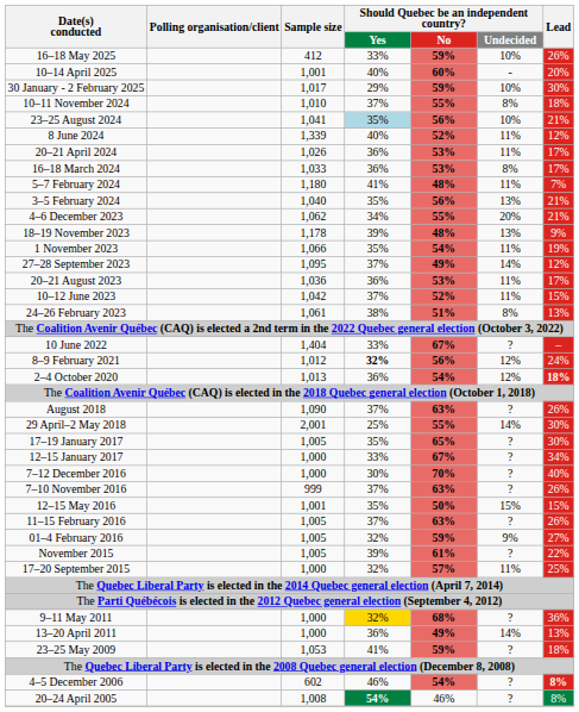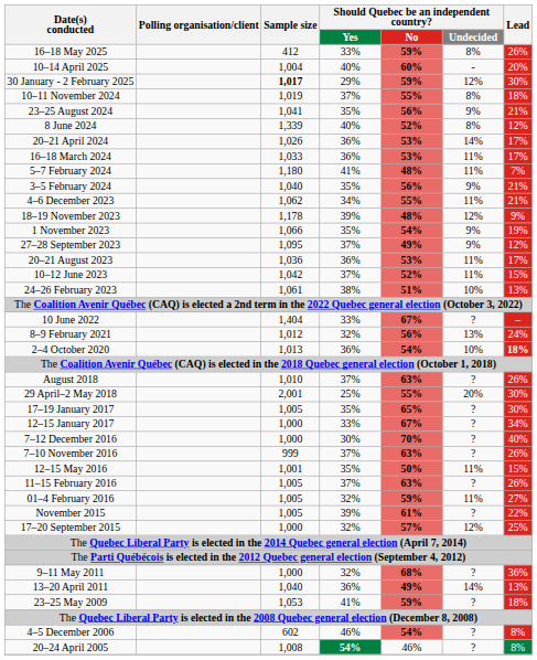 <table class="wikitable sortable" style="text-align: center; line-height: 14px; font-size: 95%;">
 <tr>
 <th rowspan="2">Date(s)<br>conducted</th>
 <th rowspan="2">Polling organisation/client</th>
 <th rowspan="2">Sample size</th>
 <th colspan="3">Should Quebec be an independent country?</th>
 <th rowspan="2">Lead</th>
 </tr>
 <tr>
 <th class="unsortable" style="background: rgb(0, 129, 66); width: 80px; color: white;">Yes</th>
 <th class="unsortable" style="background: rgb(220, 36, 31); width: 80px; color: white;">No</th>
 <th class="unsortable" style="background: gray; width: 80px; color: white;">Undecided</th>
 </tr>
 <tr>
 <td>16–18 May 2025</td>
 <td></td>
 <td>412</td>
 <td>33%</td>
 <td style="background: rgb(233, 107, 103);"><strong>59%</strong></td>
-<td>10%</td>
+<td>8%</td>
 <td style="background:  rgb(220, 36, 31); color: white;">26%</td>
 </tr>
 <tr>
 <td>10–14 April 2025</td>
 <td></td>
-<td>1,001</td>
+<td>1,004</td>
 <td>40%</td>
 <td style="background: rgb(233, 107, 103);"><strong>60%</strong></td>
 <td>-</td>
 <td style="background:  rgb(220, 36, 31); color: white;">20%</td>
 </tr>
 <tr>
 <td>30 January - 2 February 2025</td>
 <td></td>
-<td>1,017</td>
+<td><strong>1,017</strong></td>
 <td>29%</td>
 <td style="background: rgb(233, 107, 103);"><strong>59%</strong></td>
-<td>10%</td>
+<td>12%</td>
 <td style="background:  rgb(220, 36, 31); color: white;">30%</td>
 </tr>
 <tr>
 <td>10–11 November 2024</td>
 <td></td>
-<td>1,010</td>
+<td>1,019</td>
 <td>37%</td>
 <td style="background: rgb(233, 107, 103);"><strong>55%</strong></td>
 <td>8%</td>
 <td style="background:  rgb(220, 36, 31); color: white;">18%</td>
 </tr>
 <tr>
 <td>23–25 August 2024</td>
 <td></td>
 <td>1,041</td>
-<td style="background: lightblue;">35%</td>
+<td>35%</td>
 <td style="background: rgb(233, 107, 103);"><strong>56%</strong></td>
-<td>10%</td>
+<td>9%</td>
 <td style="background:  rgb(220, 36, 31); color: white;">21%</td>
 </tr>
 <tr>
 <td>8 June 2024</td>
 <td></td>
 <td>1,339</td>
 <td>40%</td>
 <td style="background: rgb(233, 107, 103);"><strong>52%</strong></td>
-<td>11%</td>
+<td>8%</td>
 <td style="background:  rgb(220, 36, 31); color: white;">12%</td>
 </tr>
 <tr>
 <td>20–21 April 2024</td>
 <td></td>
 <td>1,026</td>
 <td>36%</td>
 <td style="background: rgb(233, 107, 103);"><strong>53%</strong></td>
-<td>11%</td>
+<td>14%</td>
 <td style="background:  rgb(220, 36, 31); color: white;">17%</td>
 </tr>
 <tr>
 <td>16–18 March 2024</td>
 <td></td>
 <td>1,033</td>
 <td>36%</td>
 <td style="background: rgb(233, 107, 103);"><strong>53%</strong></td>
-<td>8%</td>
+<td>11%</td>
 <td style="background:  rgb(220, 36, 31); color: white;">17%</td>
 </tr>
 <tr>
 <td>5–7 February 2024</td>
 <td></td>
 <td>1,180</td>
 <td>41%</td>
 <td style="background: rgb(233, 107, 103);"><strong>48%</strong></td>
 <td>11%</td>
 <td style="background:  rgb(220, 36, 31); color: white;">7%</td>
 </tr>
 <tr>
 <td>3–5 February 2024</td>
 <td></td>
 <td>1,040</td>
 <td>35%</td>
 <td style="background: rgb(233, 107, 103);"><strong>56%</strong></td>
-<td>13%</td>
+<td>9%</td>
 <td style="background:  rgb(220, 36, 31); color: white;">21%</td>
 </tr>
 <tr>
 <td>4–6 December 2023</td>
 <td></td>
 <td>1,062</td>
 <td>34%</td>
 <td style="background: rgb(233, 107, 103);"><strong>55%</strong></td>
-<td>20%</td>
+<td>11%</td>
 <td style="background:  rgb(220, 36, 31); color: white;">21%</td>
 </tr>
 <tr>
 <td>18–19 November 2023</td>
 <td></td>
 <td>1,178</td>
 <td>39%</td>
 <td style="background: rgb(233, 107, 103);"><strong>48%</strong></td>
-<td>13%</td>
+<td>12%</td>
 <td style="background:  rgb(220, 36, 31); color: white;">9%</td>
 </tr>
 <tr>
 <td>1 November 2023</td>
 <td></td>
 <td>1,066</td>
 <td>35%</td>
 <td style="background: rgb(233, 107, 103);"><strong>54%</strong></td>
-<td>11%</td>
+<td>9%</td>
 <td style="background:  rgb(220, 36, 31); color: white;">19%</td>
 </tr>
 <tr>
 <td>27–28 September 2023</td>
 <td></td>
 <td>1,095</td>
 <td>37%</td>
 <td style="background: rgb(233, 107, 103);"><strong>49%</strong></td>
-<td>14%</td>
+<td>9%</td>
 <td style="background:  rgb(220, 36, 31); color: white;">12%</td>
 </tr>
 <tr>
 <td>20–21 August 2023</td>
 <td></td>
 <td>1,036</td>
 <td>36%</td>
 <td style="background: rgb(233, 107, 103);"><strong>53%</strong></td>
 <td>11%</td>
 <td style="background:  rgb(220, 36, 31); color: white;">17%</td>
 </tr>
 <tr>
 <td>10–12 June 2023</td>
 <td></td>
 <td>1,042</td>
 <td>37%</td>
 <td style="background: rgb(233, 107, 103);"><strong>52%</strong></td>
 <td>11%</td>
 <td style="background:  rgb(220, 36, 31); color: white;">15%</td>
 </tr>
 <tr>
 <td>24–26 February 2023</td>
 <td></td>
 <td>1,061</td>
 <td>38%</td>
 <td style="background: rgb(233, 107, 103);"><strong>51%</strong></td>
-<td>8%</td>
+<td>10%</td>
 <td style="background:  rgb(220, 36, 31); color: white;">13%</td>
 </tr>
 <tr>
 <td colspan="12" align="center" style="background-color:#CECECE;">The <strong><a href='#'>Coalition Avenir Québec</a> (CAQ) is elected a 2nd term in the <a href='#'>2022 Quebec general election</a> (October 3, 2022)</strong></td>
 </tr>
 <tr>
 <td>10 June 2022</td>
 <td></td>
 <td>1,404</td>
 <td>33%</td>
 <td style="background: rgb(233, 107, 103);"><strong>67%</strong></td>
 <td>?</td>
 <td style="background: rgb(220, 36, 31); color: white;"> –</td>
 </tr>
 <tr>
 <td>8–9 February 2021</td>
 <td></td>
 <td>1,012</td>
-<td><strong>32%</strong></td>
+<td>32%</td>
 <td style="background: rgb(233, 107, 103);"><strong>56%</strong></td>
-<td>12%</td>
+<td>13%</td>
 <td style="background: rgb(220, 36, 31); color: white;"> 24%</td>
 </tr>
 <tr>
 <td data-sort-value="2020-10-4">2–4 October 2020</td>
 <td></td>
 <td>1,013</td>
 <td>36%</td>
 <td style="background: rgb(233, 107, 103);"><strong>54%</strong></td>
-<td>12%</td>
+<td>10%</td>
 <td style="background: rgb(220, 36, 31); color: white;"><strong>18%</strong></td>
 </tr>
 <tr>
 <td colspan="12" align="center" style="background-color:#CECECE;">The <strong><a href='#'>Coalition Avenir Québec</a> (CAQ) is elected in the <a href='#'>2018 Quebec general election</a> (October 1, 2018)</strong></td>
 </tr>
 <tr>
 <td data-sort-value="2018-08-01">August 2018</td>
 <td></td>
-<td>1,090</td>
+<td>1,010</td>
 <td>37%</td>
 <td style="background: rgb(233, 107, 103);"><strong>63%</strong></td>
 <td>?</td>
 <td style="background: rgb(220, 36, 31); color: white;">26%</td>
 </tr>
 <tr>
 <td data-sort-value="2018-05-01">29 April–2 May 2018</td>
 <td></td>
 <td>2,001</td>
 <td>25%</td>
 <td style="background: rgb(233, 107, 103);"><strong>55%</strong></td>
-<td>14%</td>
+<td>20%</td>
 <td style="background: rgb(220, 36, 31); color: white;">30%</td>
 </tr>
 <tr>
 <td data-sort-value="2017-01-19">17–19 January 2017</td>
 <td></td>
 <td>1,005</td>
 <td>35%</td>
 <td style="background: rgb(233, 107, 103);"><strong>65%</strong></td>
 <td>?</td>
 <td style="background: rgb(220, 36, 31); color: white;">30%</td>
 </tr>
 <tr>
 <td data-sort-value="2017-01-01">12–15 January 2017</td>
 <td></td>
 <td>1,000</td>
 <td>33%</td>
 <td style="background: rgb(233, 107, 103);"><strong>67%</strong></td>
 <td>?</td>
 <td style="background: rgb(220, 36, 31); color: white;">34%</td>
 </tr>
 <tr>
 <td data-sort-value="2016-05-13">7–12 December 2016</td>
 <td></td>
 <td>1,000</td>
 <td>30%</td>
 <td style="background: rgb(233, 107, 103);"><strong>70%</strong></td>
 <td>?</td>
 <td style="background:  rgb(220, 36, 31); color: white;">40%</td>
 </tr>
 <tr>
 <td data-sort-value="2016-02-13">7–10 November 2016</td>
 <td></td>
 <td>999</td>
 <td>37%</td>
 <td style="background: rgb(233, 107, 103);"><strong>63%</strong></td>
 <td>?</td>
 <td style="background:  rgb(220, 36, 31); color: white;">26%</td>
 </tr>
 <tr>
 <td data-sort-value="2016-05-13">12–15 May 2016</td>
 <td></td>
 <td>1,001</td>
 <td>35%</td>
 <td style="background: rgb(233, 107, 103);"><strong>50%</strong></td>
-<td>15%</td>
+<td>11%</td>
 <td style="background:  rgb(220, 36, 31); color: white;">15%</td>
 </tr>
 <tr>
 <td data-sort-value="2016-02-15">11–15 February 2016</td>
 <td></td>
 <td>1,005</td>
 <td>37%</td>
 <td style="background: rgb(233, 107, 103);"><strong>63%</strong></td>
 <td>?</td>
 <td style="background:  rgb(220, 36, 31); color: white;">26%</td>
 </tr>
 <tr>
 <td data-sort-value="2016-02-13">01–4 February 2016</td>
 <td></td>
 <td>1,005</td>
 <td>32%</td>
 <td style="background: rgb(233, 107, 103);"><strong>59%</strong></td>
-<td>9%</td>
+<td>11%</td>
 <td style="background:  rgb(220, 36, 31); color: white;">27%</td>
 </tr>
 <tr>
 <td data-sort-value="2015-11-01">November 2015</td>
 <td></td>
 <td>1,005</td>
 <td>39%</td>
 <td style="background: rgb(233, 107, 103);"><strong>61%</strong></td>
 <td>?</td>
 <td style="background:  rgb(220, 36, 31); color: white;">22%</td>
 </tr>
 <tr>
 <td data-sort-value="2015-09-20">17–20 September 2015</td>
 <td></td>
 <td>1,000</td>
 <td>32%</td>
 <td style="background: rgb(233, 107, 103);"><strong>57%</strong></td>
-<td>11%</td>
+<td>12%</td>
 <td style="background:  rgb(220, 36, 31); color: white;">25%</td>
 </tr>
 <tr>
 <td colspan="12" align="center" style="background-color:#CECECE;">The <strong><a href='#'>Quebec Liberal Party</a> is elected in the <a href='#'>2014 Quebec general election</a> (April 7, 2014)</strong></td>
 </tr>
 <tr>
 <td colspan="12" align="center" style="background-color:#CECECE;">The <strong><a href='#'>Parti Québécois</a> is elected in the <a href='#'>2012 Quebec general election</a> (September 4, 2012)</strong></td>
 </tr>
 <tr>
 <td data-sort-value="2011-05-10">9–11 May 2011</td>
 <td></td>
 <td>1,000</td>
-<td style="background: gold;">32%</td>
+<td>32%</td>
 <td style="background: rgb(233, 107, 103);"><strong>68%</strong></td>
 <td>?</td>
 <td style="background:  rgb(220, 36, 31); color: white;">36%</td>
 </tr>
 <tr>
 <td data-sort-value="2011-04-20">13–20 April 2011</td>
 <td></td>
-<td>1,000</td>
+<td>1,040</td>
 <td>36%</td>
 <td style="background: rgb(233, 107, 103);"><strong>49%</strong></td>
 <td>14%</td>
 <td style="background:  rgb(220, 36, 31); color: white;">13%</td>
 </tr>
 <tr>
 <td data-sort-value="2009-05-25">23–25 May 2009</td>
 <td></td>
 <td>1,053</td>
 <td>41%</td>
 <td style="background: rgb(233, 107, 103);"><strong>59%</strong></td>
 <td>?</td>
 <td style="background:  rgb(220, 36, 31); color: white;">18%</td>
 </tr>
 <tr>
 <td colspan="12" align="center" style="background-color:#CECECE;">The <strong><a href='#'>Quebec Liberal Party</a> is elected in the <a href='#'>2008 Quebec general election</a> (December 8, 2008)</strong></td>
 </tr>
 <tr>
 <td data-sort-value="2006-12-05">4–5 December 2006</td>
 <td></td>
 <td>602</td>
 <td>46%</td>
 <td style="background: rgb(233, 107, 103);"><strong>54%</strong></td>
 <td>?</td>
-<td style="background:  rgb(220, 36, 31); color: white;"><strong>8%</strong></td>
+<td style="background:  rgb(220, 36, 31); color: white;">8%</td>
 </tr>
 <tr>
 <td data-sort-value="2005-04-24">20–24 April 2005</td>
 <td></td>
 <td>1,008</td>
 <td style="background: rgb(0, 129, 66); color: white"><strong>54%</strong></td>
 <td>46%</td>
 <td>?</td>
 <td style="background:  rgb(0, 129, 66); color: white;">8%</td>
 </tr>
 <tr>
 </tr>
 </table>
